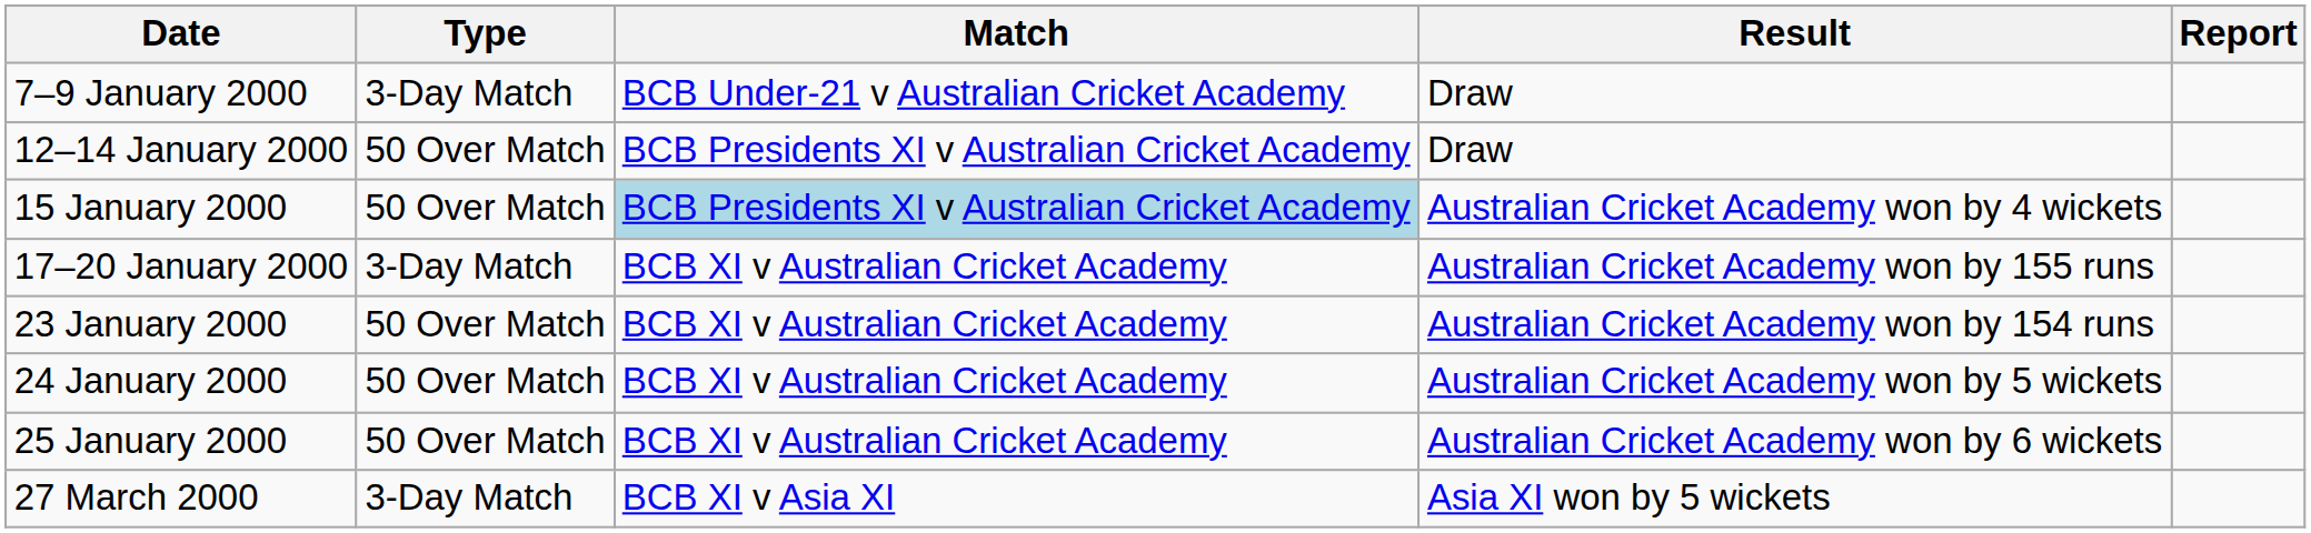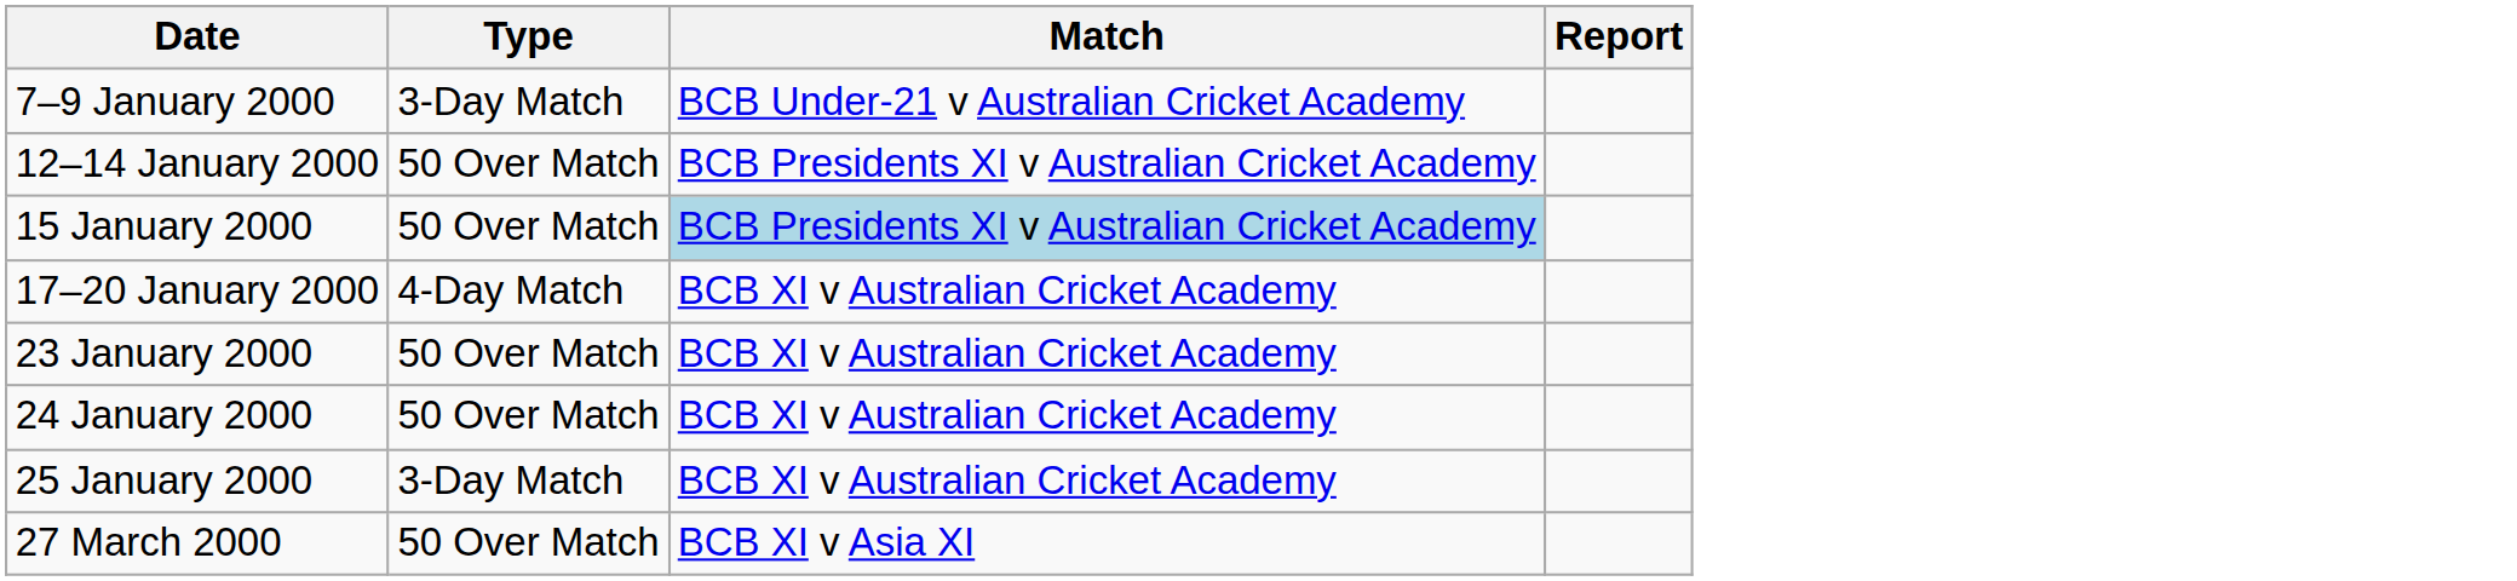 <table class="wikitable">
 <tr>
 <th>Date</th>
 <th>Type</th>
 <th>Match</th>
-<th>Result</th>
 <th>Report</th>
 </tr>
 <tr>
 <td>7–9 January 2000</td>
 <td>3-Day Match</td>
 <td><a href='#'>BCB Under-21</a> v <a href='#'>Australian Cricket Academy</a></td>
-<td>Draw</td>
 <td></td>
 </tr>
 <tr>
 <td>12–14 January 2000</td>
 <td>50 Over Match</td>
 <td><a href='#'>BCB Presidents XI</a> v <a href='#'>Australian Cricket Academy</a></td>
-<td>Draw</td>
 <td></td>
 </tr>
 <tr>
 <td>15 January 2000</td>
 <td>50 Over Match</td>
 <td style="background: lightblue;"><a href='#'>BCB Presidents XI</a> v <a href='#'>Australian Cricket Academy</a></td>
-<td><a href='#'>Australian Cricket Academy</a> won by 4 wickets</td>
 <td></td>
 </tr>
 <tr>
 <td>17–20 January 2000</td>
-<td>3-Day Match</td>
+<td>4-Day Match</td>
 <td><a href='#'>BCB XI</a> v <a href='#'>Australian Cricket Academy</a></td>
-<td><a href='#'>Australian Cricket Academy</a> won by 155 runs</td>
 <td></td>
 </tr>
 <tr>
 <td>23 January 2000</td>
 <td>50 Over Match</td>
 <td><a href='#'>BCB XI</a> v <a href='#'>Australian Cricket Academy</a></td>
-<td><a href='#'>Australian Cricket Academy</a> won by 154 runs</td>
 <td></td>
 </tr>
 <tr>
 <td>24 January 2000</td>
 <td>50 Over Match</td>
 <td><a href='#'>BCB XI</a> v <a href='#'>Australian Cricket Academy</a></td>
-<td><a href='#'>Australian Cricket Academy</a> won by 5 wickets</td>
 <td></td>
 </tr>
 <tr>
 <td>25 January 2000</td>
-<td>50 Over Match</td>
+<td>3-Day Match</td>
 <td><a href='#'>BCB XI</a> v <a href='#'>Australian Cricket Academy</a></td>
-<td><a href='#'>Australian Cricket Academy</a> won by 6 wickets</td>
 <td></td>
 </tr>
 <tr>
 <td>27 March 2000</td>
-<td>3-Day Match</td>
+<td>50 Over Match</td>
 <td><a href='#'>BCB XI</a> v <a href='#'>Asia XI</a></td>
-<td><a href='#'>Asia XI</a> won by 5 wickets</td>
 <td></td>
 </tr>
 </table>
